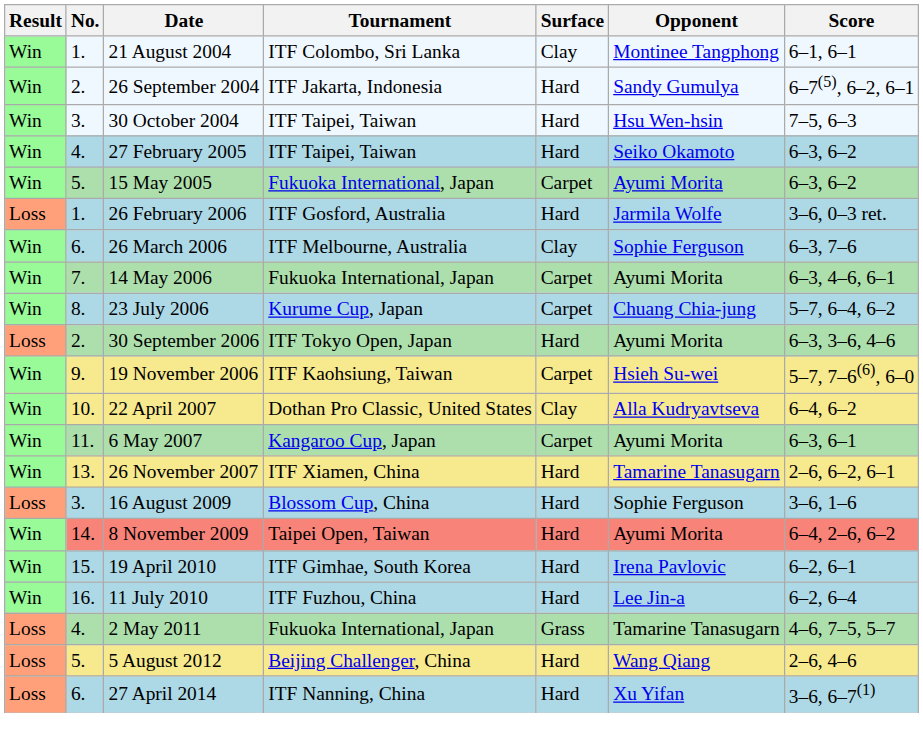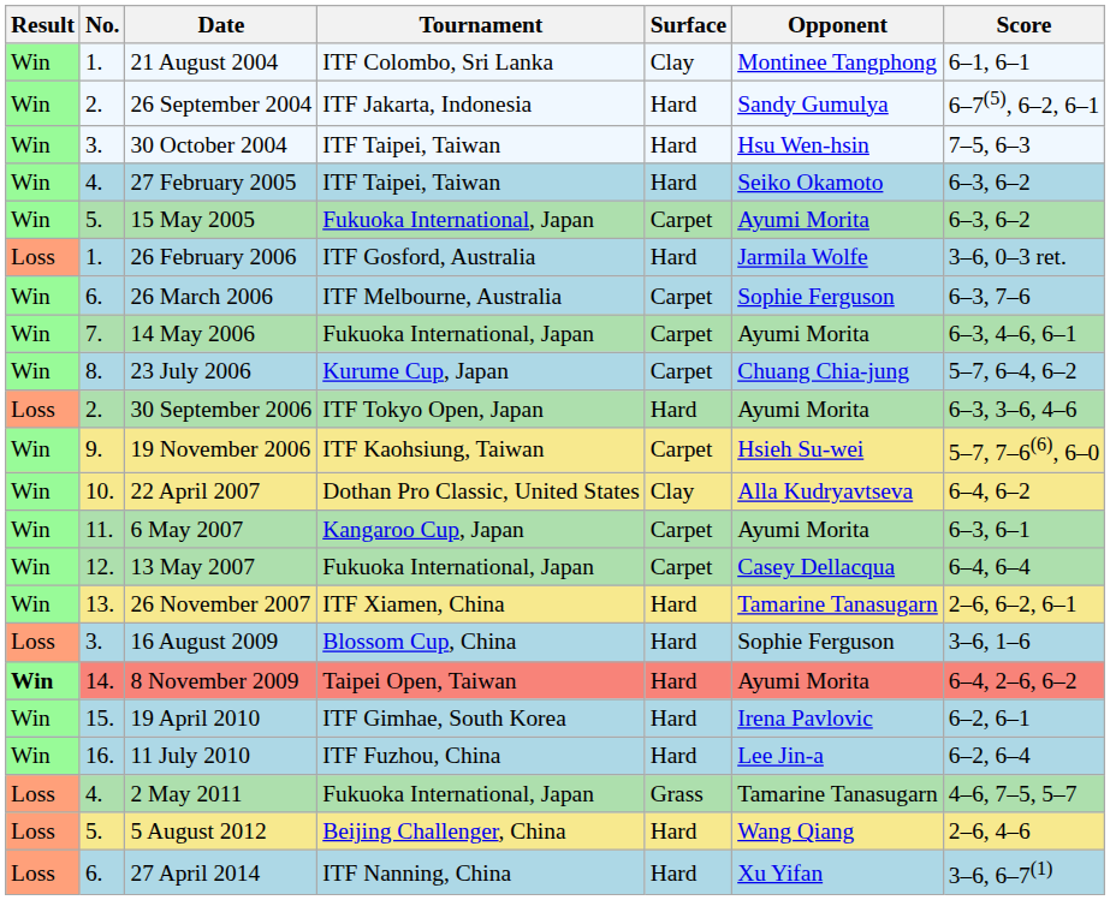 <table class="sortable wikitable" style=font-size:97%>
 <tr>
 <th>Result</th>
 <th class=unsortable>No.</th>
 <th>Date</th>
 <th>Tournament</th>
 <th>Surface</th>
 <th>Opponent</th>
 <th class=unsortable>Score</th>
 </tr>
 <tr style="background:#f0f8ff;">
 <td bgcolor="98FB98">Win</td>
 <td>1.</td>
 <td>21 August 2004</td>
 <td>ITF Colombo, Sri Lanka</td>
 <td>Clay</td>
 <td> <a href='#'>Montinee Tangphong</a></td>
 <td>6–1, 6–1</td>
 </tr>
 <tr style="background:#f0f8ff;">
 <td bgcolor="98FB98">Win</td>
 <td>2.</td>
 <td>26 September 2004</td>
 <td>ITF Jakarta, Indonesia</td>
 <td>Hard</td>
 <td> <a href='#'>Sandy Gumulya</a></td>
 <td>6–7<sup>(5)</sup>, 6–2, 6–1</td>
 </tr>
 <tr style="background:#f0f8ff;">
 <td bgcolor="98FB98">Win</td>
 <td>3.</td>
 <td>30 October 2004</td>
 <td>ITF Taipei, Taiwan</td>
 <td>Hard</td>
 <td> <a href='#'>Hsu Wen-hsin</a></td>
 <td>7–5, 6–3</td>
 </tr>
 <tr style="background:lightblue;">
 <td bgcolor="98FB98">Win</td>
 <td>4.</td>
 <td>27 February 2005</td>
 <td>ITF Taipei, Taiwan</td>
 <td>Hard</td>
 <td> <a href='#'>Seiko Okamoto</a></td>
 <td>6–3, 6–2</td>
 </tr>
 <tr style="background:#addfad;">
 <td bgcolor="98FB98">Win</td>
 <td>5.</td>
 <td>15 May 2005</td>
 <td><a href='#'>Fukuoka International</a>, Japan</td>
 <td>Carpet</td>
 <td> <a href='#'>Ayumi Morita</a></td>
 <td>6–3, 6–2</td>
 </tr>
 <tr style="background:lightblue;">
 <td bgcolor=#ffa07a>Loss</td>
 <td>1.</td>
 <td>26 February 2006</td>
 <td>ITF Gosford, Australia</td>
 <td>Hard</td>
 <td> <a href='#'>Jarmila Wolfe</a></td>
 <td>3–6, 0–3 ret.</td>
 </tr>
 <tr style="background:lightblue;">
 <td bgcolor="98FB98">Win</td>
 <td>6.</td>
 <td>26 March 2006</td>
 <td>ITF Melbourne, Australia</td>
-<td>Clay</td>
+<td>Carpet</td>
 <td> <a href='#'>Sophie Ferguson</a></td>
 <td>6–3, 7–6</td>
 </tr>
 <tr style="background:#addfad;">
 <td bgcolor="98FB98">Win</td>
 <td>7.</td>
 <td>14 May 2006</td>
 <td>Fukuoka International, Japan</td>
 <td>Carpet</td>
 <td> Ayumi Morita</td>
 <td>6–3, 4–6, 6–1</td>
 </tr>
 <tr style="background:lightblue;">
 <td bgcolor="98FB98">Win</td>
 <td>8.</td>
 <td>23 July 2006</td>
 <td><a href='#'>Kurume Cup</a>, Japan</td>
 <td>Carpet</td>
 <td> <a href='#'>Chuang Chia-jung</a></td>
 <td>5–7, 6–4, 6–2</td>
 </tr>
 <tr style="background:#addfad;">
 <td bgcolor=#ffa07a>Loss</td>
 <td>2.</td>
 <td>30 September 2006</td>
 <td>ITF Tokyo Open, Japan</td>
 <td>Hard</td>
 <td> Ayumi Morita</td>
 <td>6–3, 3–6, 4–6</td>
 </tr>
 <tr style="background:#f7e98e;">
 <td bgcolor="98FB98">Win</td>
 <td>9.</td>
 <td>19 November 2006</td>
 <td>ITF Kaohsiung, Taiwan</td>
 <td>Carpet</td>
 <td> <a href='#'>Hsieh Su-wei</a></td>
 <td>5–7, 7–6<sup>(6)</sup>, 6–0</td>
 </tr>
 <tr style="background:#f7e98e;">
 <td bgcolor="98FB98">Win</td>
 <td>10.</td>
 <td>22 April 2007</td>
 <td>Dothan Pro Classic, United States</td>
 <td>Clay</td>
 <td> <a href='#'>Alla Kudryavtseva</a></td>
 <td>6–4, 6–2</td>
 </tr>
 <tr style="background:#addfad;">
 <td bgcolor="98FB98">Win</td>
 <td>11.</td>
 <td>6 May 2007</td>
 <td><a href='#'>Kangaroo Cup</a>, Japan</td>
 <td>Carpet</td>
 <td> Ayumi Morita</td>
 <td>6–3, 6–1</td>
 </tr>
+<tr style="background:#addfad;">
+<td bgcolor="98FB98">Win</td>
+<td>12.</td>
+<td>13 May 2007</td>
+<td>Fukuoka International, Japan</td>
+<td>Carpet</td>
+<td> <a href='#'>Casey Dellacqua</a></td>
+<td>6–4, 6–4</td>
+</tr>
 <tr style="background:#f7e98e;">
 <td bgcolor="98FB98">Win</td>
 <td>13.</td>
 <td>26 November 2007</td>
 <td>ITF Xiamen, China</td>
 <td>Hard</td>
 <td> <a href='#'>Tamarine Tanasugarn</a></td>
 <td>2–6, 6–2, 6–1</td>
 </tr>
 <tr style="background:lightblue;">
 <td bgcolor=#ffa07a>Loss</td>
 <td>3.</td>
 <td>16 August 2009</td>
 <td><a href='#'>Blossom Cup</a>, China</td>
 <td>Hard</td>
 <td> Sophie Ferguson</td>
 <td>3–6, 1–6</td>
 </tr>
 <tr style="background:#f88379;">
-<td bgcolor="98FB98">Win</td>
+<td bgcolor="98FB98"><strong>Win</strong></td>
 <td>14.</td>
 <td>8 November 2009</td>
 <td>Taipei Open, Taiwan</td>
 <td>Hard</td>
 <td> Ayumi Morita</td>
 <td>6–4, 2–6, 6–2</td>
 </tr>
 <tr style="background:lightblue;">
 <td bgcolor="98FB98">Win</td>
 <td>15.</td>
 <td>19 April 2010</td>
 <td>ITF Gimhae, South Korea</td>
 <td>Hard</td>
 <td> <a href='#'>Irena Pavlovic</a></td>
 <td>6–2, 6–1</td>
 </tr>
 <tr style="background:lightblue;">
 <td bgcolor="98FB98">Win</td>
 <td>16.</td>
 <td>11 July 2010</td>
 <td>ITF Fuzhou, China</td>
 <td>Hard</td>
 <td> <a href='#'>Lee Jin-a</a></td>
 <td>6–2, 6–4</td>
 </tr>
 <tr style="background:#addfad;">
 <td style="background:#ffa07a;">Loss</td>
 <td>4.</td>
 <td>2 May 2011</td>
 <td>Fukuoka International, Japan</td>
 <td>Grass</td>
 <td> Tamarine Tanasugarn</td>
 <td>4–6, 7–5, 5–7</td>
 </tr>
 <tr style="background:#f7e98e;">
 <td style="background:#ffa07a;">Loss</td>
 <td>5.</td>
 <td>5 August 2012</td>
 <td><a href='#'>Beijing Challenger</a>, China</td>
 <td>Hard</td>
 <td> <a href='#'>Wang Qiang</a></td>
 <td>2–6, 4–6</td>
 </tr>
 <tr style="background:lightblue;">
 <td style="background:#ffa07a;">Loss</td>
 <td>6.</td>
 <td>27 April 2014</td>
 <td>ITF Nanning, China</td>
 <td>Hard</td>
 <td> <a href='#'>Xu Yifan</a></td>
 <td>3–6, 6–7<sup>(1)</sup></td>
 </tr>
 </table>
